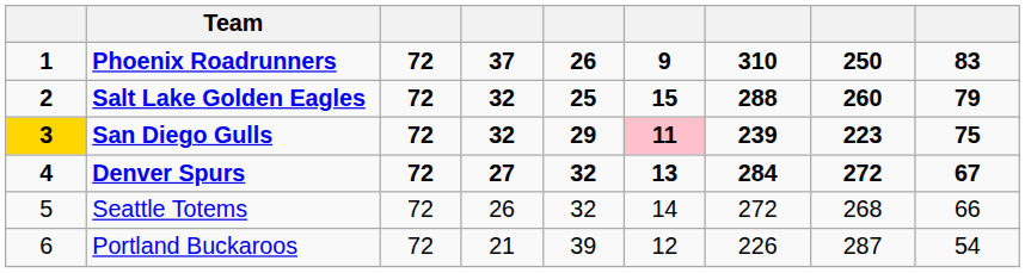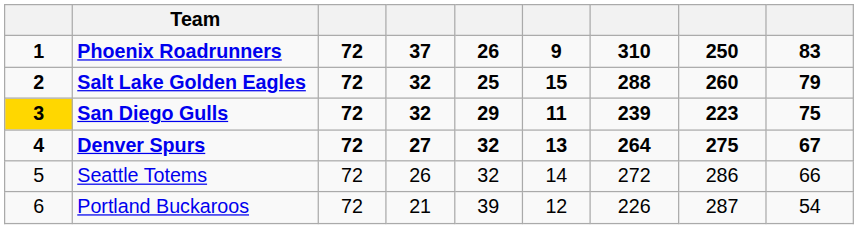 <table class="wikitable sortable">
 <tr>
 <th scope="col" style="width:3em"></th>
 <th scope="col" style="width:12em">Team</th>
 <th scope="col" style="width:3em" class="unsortable"></th>
 <th scope="col" style="width:3em"></th>
 <th scope="col" style="width:3em"></th>
 <th scope="col" style="width:3em"></th>
 <th scope="col" style="width:4em"></th>
 <th scope="col" style="width:4em"></th>
 <th scope="col" style="width:4em"></th>
 </tr>
 <tr style="text-align:center;font-weight:bold;">
 <td>1</td>
 <td style="text-align:left;"><a href='#'>Phoenix Roadrunners</a></td>
 <td>72</td>
 <td>37</td>
 <td>26</td>
 <td>9</td>
 <td>310</td>
 <td>250</td>
 <td>83</td>
 </tr>
 <tr style="text-align:center;font-weight:bold;">
 <td>2</td>
 <td style="text-align:left;"><a href='#'>Salt Lake Golden Eagles</a></td>
 <td>72</td>
 <td>32</td>
 <td>25</td>
 <td>15</td>
 <td>288</td>
 <td>260</td>
 <td>79</td>
 </tr>
 <tr style="text-align:center;font-weight:bold;">
 <td style="background: gold;">3</td>
 <td style="text-align:left;"><a href='#'>San Diego Gulls</a></td>
 <td>72</td>
 <td>32</td>
 <td>29</td>
-<td style="background: pink;">11</td>
+<td>11</td>
 <td>239</td>
 <td>223</td>
 <td>75</td>
 </tr>
 <tr style="text-align:center;font-weight:bold;">
 <td>4</td>
 <td style="text-align:left;"><a href='#'>Denver Spurs</a></td>
 <td>72</td>
 <td>27</td>
 <td>32</td>
 <td>13</td>
-<td>284</td>
-<td>272</td>
+<td>264</td>
+<td>275</td>
 <td>67</td>
 </tr>
 <tr style="text-align:center;">
 <td>5</td>
 <td style="text-align:left;"><a href='#'>Seattle Totems</a></td>
 <td>72</td>
 <td>26</td>
 <td>32</td>
 <td>14</td>
 <td>272</td>
-<td>268</td>
+<td>286</td>
 <td>66</td>
 </tr>
 <tr style="text-align:center;">
 <td>6</td>
 <td style="text-align:left;"><a href='#'>Portland Buckaroos</a></td>
 <td>72</td>
 <td>21</td>
 <td>39</td>
 <td>12</td>
 <td>226</td>
 <td>287</td>
 <td>54</td>
 </tr>
 </table>
